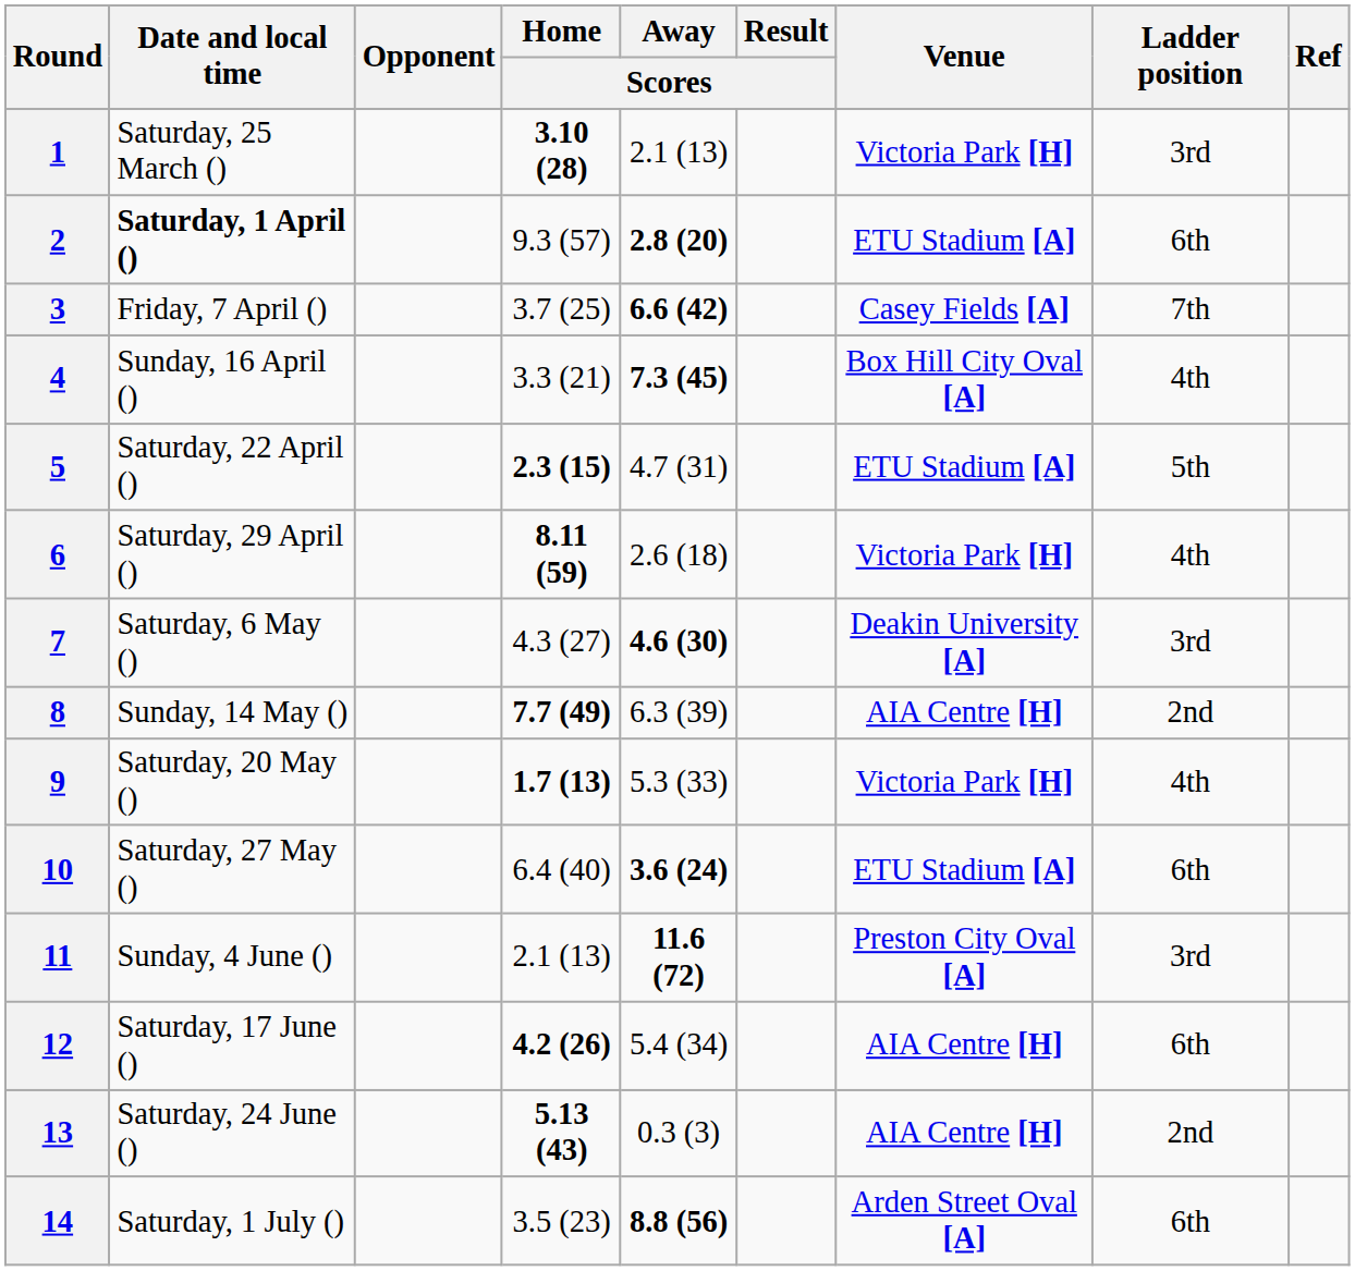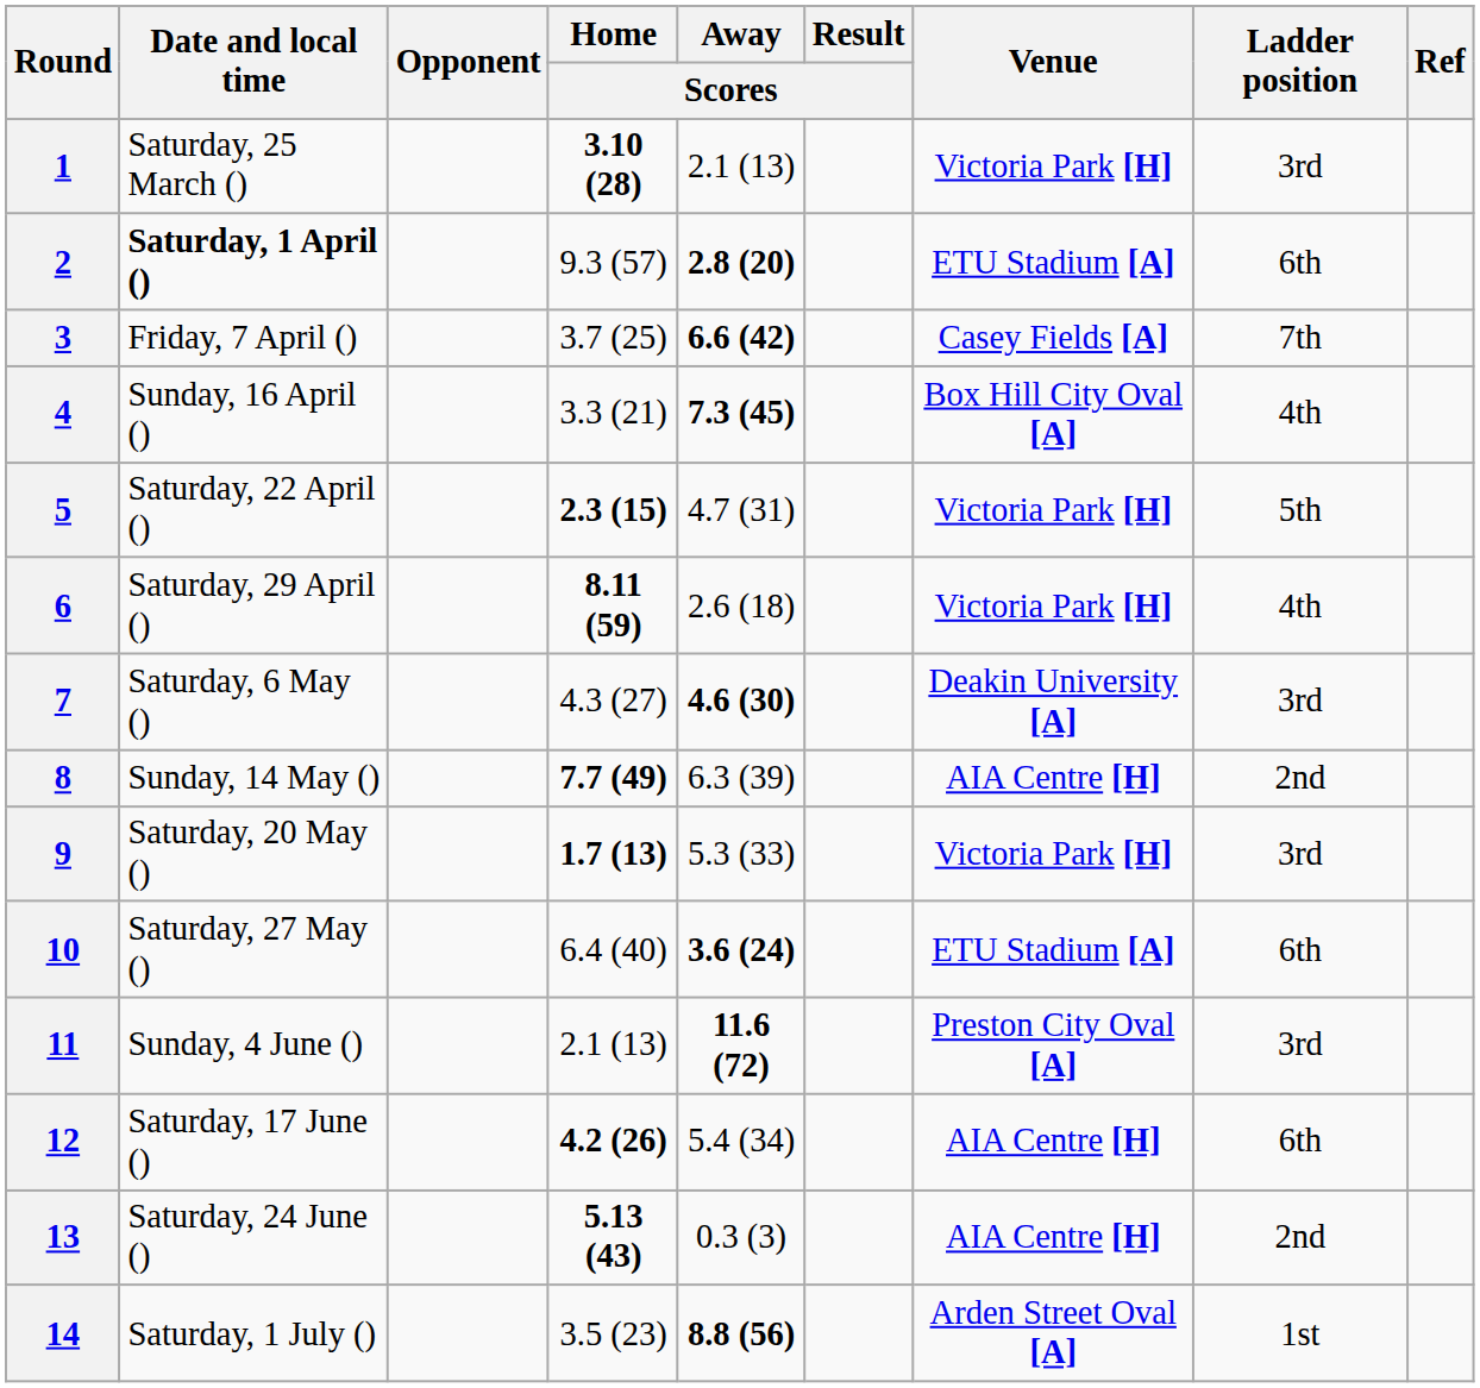 <table class="wikitable plainrowheaders" style="font-size:90%; width:100%; text-align:center;">
 <tr>
 <th rowspan="2" scope="col">Round</th>
 <th rowspan="2" scope="col">Date and local time</th>
 <th rowspan="2" scope="col">Opponent</th>
 <th scope="col">Home</th>
 <th scope="col">Away</th>
 <th scope="col">Result</th>
 <th rowspan="2" scope="col">Venue</th>
 <th rowspan="2" scope="col">Ladder position</th>
 <th rowspan="2" scope="col" class="unsortable">Ref</th>
 </tr>
 <tr>
 <th colspan="3" scope="col">Scores</th>
 </tr>
 <tr>
 <th scope="row" style="text-align: center;"><a href='#'>1</a></th>
 <td align="left">Saturday, 25 March ()</td>
 <td align="left"></td>
 <td><strong>3.10 (28)</strong></td>
 <td>2.1 (13)</td>
 <td></td>
 <td><a href='#'>Victoria Park</a> <a href='#'><strong>[H]</strong></a></td>
 <td>3rd</td>
 <td></td>
 </tr>
 <tr>
 <th scope="row" style="text-align: center;"><a href='#'>2</a></th>
 <td align="left"><strong>Saturday, 1 April ()</strong></td>
 <td align="left"></td>
 <td>9.3 (57)</td>
 <td><strong>2.8 (20)</strong></td>
 <td></td>
 <td><a href='#'>ETU Stadium</a> <a href='#'><strong>[A]</strong></a></td>
 <td>6th</td>
 <td></td>
 </tr>
 <tr>
 <th scope="row" style="text-align: center;"><a href='#'>3</a></th>
 <td align="left">Friday, 7 April ()</td>
 <td align="left"></td>
 <td>3.7 (25)</td>
 <td><strong>6.6 (42)</strong></td>
 <td></td>
 <td><a href='#'>Casey Fields</a> <a href='#'><strong>[A]</strong></a></td>
 <td>7th</td>
 <td></td>
 </tr>
 <tr>
 <th scope="row" style="text-align: center;"><a href='#'>4</a></th>
 <td align="left">Sunday, 16 April ()</td>
 <td align="left"></td>
 <td>3.3 (21)</td>
 <td><strong>7.3 (45)</strong></td>
 <td></td>
 <td><a href='#'>Box Hill City Oval</a> <a href='#'><strong>[A]</strong></a></td>
 <td>4th</td>
 <td></td>
 </tr>
 <tr>
 <th scope="row" style="text-align: center;"><a href='#'>5</a></th>
 <td align="left">Saturday, 22 April ()</td>
 <td align="left"></td>
 <td><strong>2.3 (15)</strong></td>
 <td>4.7 (31)</td>
 <td></td>
-<td><a href='#'>ETU Stadium</a> <a href='#'><strong>[A]</strong></a></td>
+<td><a href='#'>Victoria Park</a> <a href='#'><strong>[H]</strong></a></td>
 <td>5th</td>
 <td></td>
 </tr>
 <tr>
 <th scope="row" style="text-align: center;"><a href='#'>6</a></th>
 <td align="left">Saturday, 29 April ()</td>
 <td align="left"></td>
 <td><strong>8.11 (59)</strong></td>
 <td>2.6 (18)</td>
 <td></td>
 <td><a href='#'>Victoria Park</a> <a href='#'><strong>[H]</strong></a></td>
 <td>4th</td>
 <td></td>
 </tr>
 <tr>
 <th scope="row" style="text-align: center;"><a href='#'>7</a></th>
 <td align="left">Saturday, 6 May ()</td>
 <td align="left"></td>
 <td>4.3 (27)</td>
 <td><strong>4.6 (30)</strong></td>
 <td></td>
 <td><a href='#'>Deakin University</a> <a href='#'><strong>[A]</strong></a></td>
 <td>3rd</td>
 <td></td>
 </tr>
 <tr>
 <th scope="row" style="text-align: center;"><a href='#'>8</a></th>
 <td align="left">Sunday, 14 May ()</td>
 <td align="left"></td>
 <td><strong>7.7 (49)</strong></td>
 <td>6.3 (39)</td>
 <td></td>
 <td><a href='#'>AIA Centre</a> <a href='#'><strong>[H]</strong></a></td>
 <td>2nd</td>
 <td></td>
 </tr>
 <tr>
 <th scope="row" style="text-align: center;"><a href='#'>9</a></th>
 <td align="left">Saturday, 20 May ()</td>
 <td align="left"></td>
 <td><strong>1.7 (13)</strong></td>
 <td>5.3 (33)</td>
 <td></td>
 <td><a href='#'>Victoria Park</a> <a href='#'><strong>[H]</strong></a></td>
-<td>4th</td>
+<td>3rd</td>
 <td></td>
 </tr>
 <tr>
 <th scope="row" style="text-align: center;"><a href='#'>10</a></th>
 <td align="left">Saturday, 27 May ()</td>
 <td align="left"></td>
 <td>6.4 (40)</td>
 <td><strong>3.6 (24)</strong></td>
 <td></td>
 <td><a href='#'>ETU Stadium</a> <a href='#'><strong>[A]</strong></a></td>
 <td>6th</td>
 <td></td>
 </tr>
 <tr>
 <th scope="row" style="text-align: center;"><a href='#'>11</a></th>
 <td align="left">Sunday, 4 June ()</td>
 <td align="left"></td>
 <td>2.1 (13)</td>
 <td><strong>11.6 (72)</strong></td>
 <td></td>
 <td><a href='#'>Preston City Oval</a> <a href='#'><strong>[A]</strong></a></td>
 <td>3rd</td>
 <td></td>
 </tr>
 <tr>
 <th scope="row" style="text-align: center;"><a href='#'>12</a></th>
 <td align="left">Saturday, 17 June ()</td>
 <td align="left"></td>
 <td><strong>4.2 (26)</strong></td>
 <td>5.4 (34)</td>
 <td></td>
 <td><a href='#'>AIA Centre</a> <a href='#'><strong>[H]</strong></a></td>
 <td>6th</td>
 <td></td>
 </tr>
 <tr>
 <th scope="row" style="text-align: center;"><a href='#'>13</a></th>
 <td align="left">Saturday, 24 June ()</td>
 <td align="left"></td>
 <td><strong>5.13 (43)</strong></td>
 <td>0.3 (3)</td>
 <td></td>
 <td><a href='#'>AIA Centre</a> <a href='#'><strong>[H]</strong></a></td>
 <td>2nd</td>
 <td></td>
 </tr>
 <tr>
 <th scope="row" style="text-align: center;"><a href='#'>14</a></th>
 <td align="left">Saturday, 1 July ()</td>
 <td align="left"></td>
 <td>3.5 (23)</td>
 <td><strong>8.8 (56)</strong></td>
 <td></td>
 <td><a href='#'>Arden Street Oval</a> <a href='#'><strong>[A]</strong></a></td>
-<td>6th</td>
+<td>1st</td>
 <td></td>
 </tr>
 </table>
